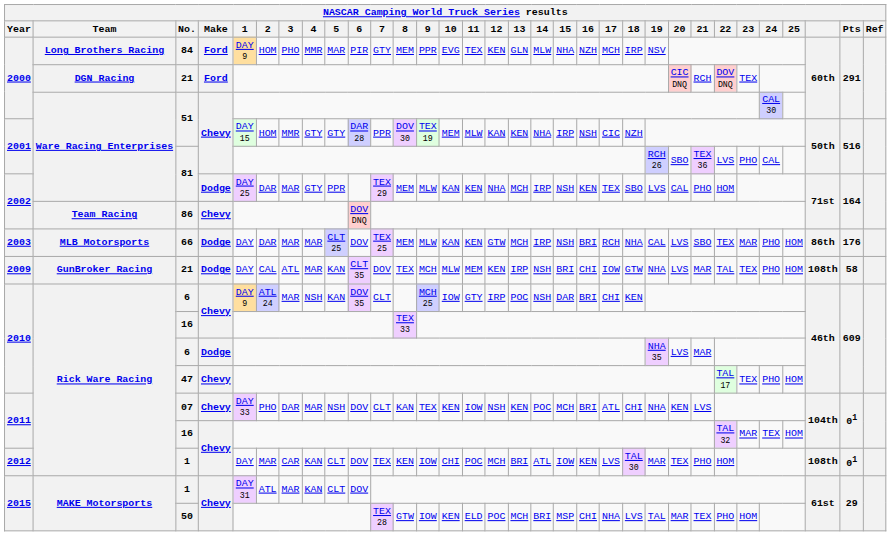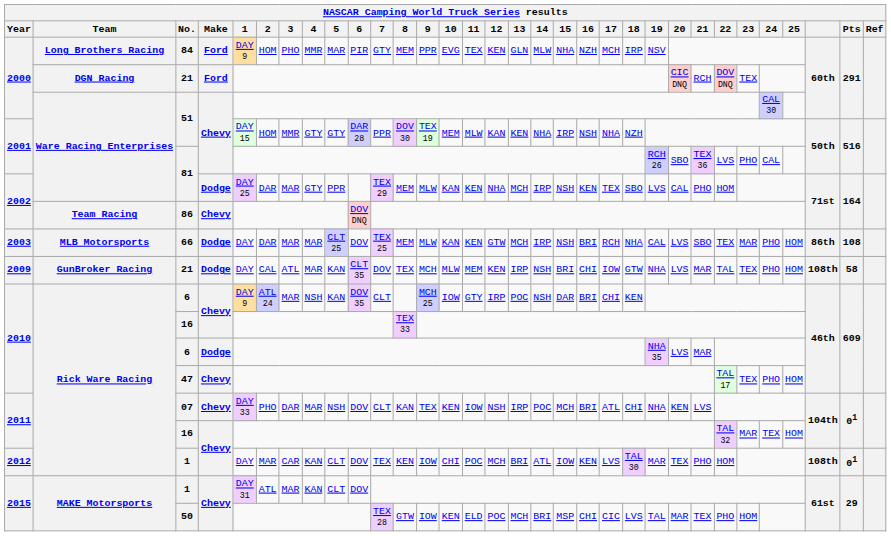 <table class="wikitable" style="text-align:center; font-size:75%">
 <tr>
 <th colspan=45><a href='#'>NASCAR Camping World Truck Series</a> results</th>
 </tr>
 <tr>
 <th>Year</th>
 <th>Team</th>
 <th>No.</th>
 <th>Make</th>
 <th>1</th>
 <th>2</th>
 <th>3</th>
 <th>4</th>
 <th>5</th>
 <th>6</th>
 <th>7</th>
 <th>8</th>
 <th>9</th>
 <th>10</th>
 <th>11</th>
 <th>12</th>
 <th>13</th>
 <th>14</th>
 <th>15</th>
 <th>16</th>
 <th>17</th>
 <th>18</th>
 <th>19</th>
 <th>20</th>
 <th>21</th>
 <th>22</th>
 <th>23</th>
 <th>24</th>
 <th>25</th>
 <th></th>
 <th>Pts</th>
 <th>Ref</th>
 </tr>
 <tr>
 <th rowspan=3><a href='#'>2000</a></th>
 <th><a href='#'>Long Brothers Racing</a></th>
 <th>84</th>
 <th><a href='#'>Ford</a></th>
 <td style="background:#FFDF9F;"><a href='#'>DAY</a><br><small>9</small></td>
 <td><a href='#'>HOM</a></td>
 <td><a href='#'>PHO</a></td>
 <td><a href='#'>MMR</a></td>
 <td><a href='#'>MAR</a></td>
 <td><a href='#'>PIR</a></td>
 <td><a href='#'>GTY</a></td>
 <td><a href='#'>MEM</a></td>
 <td><a href='#'>PPR</a></td>
 <td><a href='#'>EVG</a></td>
 <td><a href='#'>TEX</a></td>
 <td><a href='#'>KEN</a></td>
 <td><a href='#'>GLN</a></td>
 <td><a href='#'>MLW</a></td>
 <td><a href='#'>NHA</a></td>
 <td><a href='#'>NZH</a></td>
 <td><a href='#'>MCH</a></td>
 <td><a href='#'>IRP</a></td>
 <td><a href='#'>NSV</a></td>
 <td colspan=6></td>
 <th rowspan=3>60th</th>
 <th rowspan=3>291</th>
 <th rowspan=3></th>
 </tr>
 <tr>
 <th><a href='#'>DGN Racing</a></th>
 <th>21</th>
 <th><a href='#'>Ford</a></th>
 <td colspan=19></td>
 <td style="background:#FFCFCF;"><a href='#'>CIC</a><br><small>DNQ</small></td>
 <td><a href='#'>RCH</a></td>
 <td style="background:#FFCFCF;"><a href='#'>DOV</a><br><small>DNQ</small></td>
 <td><a href='#'>TEX</a></td>
 <td colspan=2></td>
 </tr>
 <tr>
 <th rowspan=4><a href='#'>Ware Racing Enterprises</a></th>
 <th rowspan=2>51</th>
 <th rowspan=3><a href='#'>Chevy</a></th>
 <td colspan=23></td>
 <td style="background:#CFCFFF;"><a href='#'>CAL</a><br><small>30</small></td>
 <td></td>
 </tr>
 <tr>
 <th rowspan=2><a href='#'>2001</a></th>
 <td style="background:#DFFFDF;"><a href='#'>DAY</a><br><small>15</small></td>
 <td><a href='#'>HOM</a></td>
 <td><a href='#'>MMR</a></td>
 <td><a href='#'>GTY</a></td>
 <td><a href='#'>GTY</a></td>
 <td style="background:#CFCFFF;"><a href='#'>DAR</a><br><small>28</small></td>
 <td><a href='#'>PPR</a></td>
 <td style="background:#EFCFFF;"><a href='#'>DOV</a><br><small>30</small></td>
 <td style="background:#DFFFDF;"><a href='#'>TEX</a><br><small>19</small></td>
 <td><a href='#'>MEM</a></td>
 <td><a href='#'>MLW</a></td>
 <td><a href='#'>KAN</a></td>
 <td><a href='#'>KEN</a></td>
 <td><a href='#'>NHA</a></td>
 <td><a href='#'>IRP</a></td>
 <td><a href='#'>NSH</a></td>
-<td><a href='#'>CIC</a></td>
+<td><a href='#'>NHA</a></td>
 <td><a href='#'>NZH</a></td>
 <td colspan=7></td>
 <th rowspan=2>50th</th>
 <th rowspan=2>516</th>
 <th rowspan=2></th>
 </tr>
 <tr>
 <th rowspan=2>81</th>
 <td colspan=18></td>
 <td style="background:#CFCFFF;"><a href='#'>RCH</a><br><small>26</small></td>
 <td><a href='#'>SBO</a></td>
 <td style="background:#EFCFFF;"><a href='#'>TEX</a><br><small>36</small></td>
 <td><a href='#'>LVS</a></td>
 <td><a href='#'>PHO</a></td>
 <td><a href='#'>CAL</a></td>
 <td></td>
 </tr>
 <tr>
 <th rowspan=2><a href='#'>2002</a></th>
 <th><a href='#'>Dodge</a></th>
 <td style="background:#EFCFFF;"><a href='#'>DAY</a><br><small>25</small></td>
 <td><a href='#'>DAR</a></td>
 <td><a href='#'>MAR</a></td>
 <td><a href='#'>GTY</a></td>
 <td><a href='#'>PPR</a></td>
 <td></td>
 <td style="background:#EFCFFF;"><a href='#'>TEX</a><br><small>29</small></td>
 <td><a href='#'>MEM</a></td>
 <td><a href='#'>MLW</a></td>
 <td><a href='#'>KAN</a></td>
 <td><a href='#'>KEN</a></td>
 <td><a href='#'>NHA</a></td>
 <td><a href='#'>MCH</a></td>
 <td><a href='#'>IRP</a></td>
 <td><a href='#'>NSH</a></td>
 <td><a href='#'>KEN</a></td>
 <td><a href='#'>TEX</a></td>
 <td><a href='#'>SBO</a></td>
 <td><a href='#'>LVS</a></td>
 <td><a href='#'>CAL</a></td>
 <td><a href='#'>PHO</a></td>
 <td><a href='#'>HOM</a></td>
 <td colspan=3></td>
 <th rowspan=2>71st</th>
 <th rowspan=2>164</th>
 <th rowspan=2></th>
 </tr>
 <tr>
 <th><a href='#'>Team Racing</a></th>
 <th>86</th>
 <th><a href='#'>Chevy</a></th>
 <td colspan=5></td>
 <td style="background:#FFCFCF;"><a href='#'>DOV</a><br><small>DNQ</small></td>
 <td colspan=19></td>
 </tr>
 <tr>
 <th><a href='#'>2003</a></th>
 <th><a href='#'>MLB Motorsports</a></th>
 <th>66</th>
 <th><a href='#'>Dodge</a></th>
 <td><a href='#'>DAY</a></td>
 <td><a href='#'>DAR</a></td>
 <td><a href='#'>MAR</a></td>
 <td><a href='#'>MAR</a></td>
 <td style="background:#CFCFFF;"><a href='#'>CLT</a><br><small>25</small></td>
 <td><a href='#'>DOV</a></td>
 <td style="background:#EFCFFF;"><a href='#'>TEX</a><br><small>25</small></td>
 <td><a href='#'>MEM</a></td>
 <td><a href='#'>MLW</a></td>
 <td><a href='#'>KAN</a></td>
 <td><a href='#'>KEN</a></td>
 <td><a href='#'>GTW</a></td>
 <td><a href='#'>MCH</a></td>
 <td><a href='#'>IRP</a></td>
 <td><a href='#'>NSH</a></td>
 <td><a href='#'>BRI</a></td>
 <td><a href='#'>RCH</a></td>
 <td><a href='#'>NHA</a></td>
 <td><a href='#'>CAL</a></td>
 <td><a href='#'>LVS</a></td>
 <td><a href='#'>SBO</a></td>
 <td><a href='#'>TEX</a></td>
 <td><a href='#'>MAR</a></td>
 <td><a href='#'>PHO</a></td>
 <td><a href='#'>HOM</a></td>
 <th>86th</th>
-<th>176</th>
+<th>108</th>
 <th></th>
 </tr>
 <tr>
 <th><a href='#'>2009</a></th>
 <th><a href='#'>GunBroker Racing</a></th>
 <th>21</th>
 <th><a href='#'>Dodge</a></th>
 <td><a href='#'>DAY</a></td>
 <td><a href='#'>CAL</a></td>
 <td><a href='#'>ATL</a></td>
 <td><a href='#'>MAR</a></td>
 <td><a href='#'>KAN</a></td>
 <td style="background:#EFCFFF;"><a href='#'>CLT</a><br><small>35</small></td>
 <td><a href='#'>DOV</a></td>
 <td><a href='#'>TEX</a></td>
 <td><a href='#'>MCH</a></td>
 <td><a href='#'>MLW</a></td>
 <td><a href='#'>MEM</a></td>
 <td><a href='#'>KEN</a></td>
 <td><a href='#'>IRP</a></td>
 <td><a href='#'>NSH</a></td>
 <td><a href='#'>BRI</a></td>
 <td><a href='#'>CHI</a></td>
 <td><a href='#'>IOW</a></td>
 <td><a href='#'>GTW</a></td>
 <td><a href='#'>NHA</a></td>
 <td><a href='#'>LVS</a></td>
 <td><a href='#'>MAR</a></td>
 <td><a href='#'>TAL</a></td>
 <td><a href='#'>TEX</a></td>
 <td><a href='#'>PHO</a></td>
 <td><a href='#'>HOM</a></td>
 <th>108th</th>
 <th>58</th>
 <th></th>
 </tr>
 <tr>
 <th rowspan=4><a href='#'>2010</a></th>
 <th rowspan=7><a href='#'>Rick Ware Racing</a></th>
 <th>6</th>
 <th rowspan=2><a href='#'>Chevy</a></th>
 <td style="background:#FFDF9F;"><a href='#'>DAY</a><br><small>9</small></td>
 <td style="background:#CFCFFF;"><a href='#'>ATL</a><br><small>24</small></td>
 <td><a href='#'>MAR</a></td>
 <td><a href='#'>NSH</a></td>
 <td><a href='#'>KAN</a></td>
 <td style="background:#EFCFFF;"><a href='#'>DOV</a><br><small>35</small></td>
 <td><a href='#'>CLT</a></td>
 <td></td>
 <td style="background:#CFCFFF;"><a href='#'>MCH</a><br><small>25</small></td>
 <td><a href='#'>IOW</a></td>
 <td><a href='#'>GTY</a></td>
 <td><a href='#'>IRP</a></td>
 <td><a href='#'>POC</a></td>
 <td><a href='#'>NSH</a></td>
 <td><a href='#'>DAR</a></td>
 <td><a href='#'>BRI</a></td>
 <td><a href='#'>CHI</a></td>
 <td><a href='#'>KEN</a></td>
 <td colspan=7></td>
 <th rowspan=4>46th</th>
 <th rowspan=4>609</th>
 <th rowspan=4></th>
 </tr>
 <tr>
 <th>16</th>
 <td colspan=7></td>
 <td style="background:#EFCFFF;"><a href='#'>TEX</a><br><small>33</small></td>
 <td colspan=17></td>
 </tr>
 <tr>
 <th>6</th>
 <th><a href='#'>Dodge</a></th>
 <td colspan=18></td>
 <td style="background:#EFCFFF;"><a href='#'>NHA</a><br><small>35</small></td>
 <td><a href='#'>LVS</a></td>
 <td><a href='#'>MAR</a></td>
 <td colspan=4></td>
 </tr>
 <tr>
 <th>47</th>
 <th><a href='#'>Chevy</a></th>
 <td colspan=21></td>
 <td style="background:#DFFFDF;"><a href='#'>TAL</a><br><small>17</small></td>
 <td><a href='#'>TEX</a></td>
 <td><a href='#'>PHO</a></td>
 <td><a href='#'>HOM</a></td>
 </tr>
 <tr>
 <th rowspan=2><a href='#'>2011</a></th>
 <th>07</th>
 <th><a href='#'>Chevy</a></th>
 <td style="background:#EFCFFF;"><a href='#'>DAY</a><br><small>33</small></td>
 <td><a href='#'>PHO</a></td>
 <td><a href='#'>DAR</a></td>
 <td><a href='#'>MAR</a></td>
 <td><a href='#'>NSH</a></td>
 <td><a href='#'>DOV</a></td>
 <td><a href='#'>CLT</a></td>
 <td><a href='#'>KAN</a></td>
 <td><a href='#'>TEX</a></td>
 <td><a href='#'>KEN</a></td>
 <td><a href='#'>IOW</a></td>
 <td><a href='#'>NSH</a></td>
-<td><a href='#'>KEN</a></td>
+<td><a href='#'>IRP</a></td>
 <td><a href='#'>POC</a></td>
 <td><a href='#'>MCH</a></td>
 <td><a href='#'>BRI</a></td>
 <td><a href='#'>ATL</a></td>
 <td><a href='#'>CHI</a></td>
 <td><a href='#'>NHA</a></td>
 <td><a href='#'>KEN</a></td>
 <td><a href='#'>LVS</a></td>
 <td colspan=4></td>
 <th rowspan=2>104th</th>
 <th rowspan=2>0<sup>1</sup></th>
 <th rowspan=2></th>
 </tr>
 <tr>
 <th>16</th>
 <th rowspan=2><a href='#'>Chevy</a></th>
 <td colspan=21></td>
 <td style="background:#EFCFFF;"><a href='#'>TAL</a><br><small>32</small></td>
 <td><a href='#'>MAR</a></td>
 <td><a href='#'>TEX</a></td>
 <td><a href='#'>HOM</a></td>
 </tr>
 <tr>
 <th><a href='#'>2012</a></th>
 <th>1</th>
 <td><a href='#'>DAY</a></td>
 <td><a href='#'>MAR</a></td>
 <td><a href='#'>CAR</a></td>
 <td><a href='#'>KAN</a></td>
 <td><a href='#'>CLT</a></td>
 <td><a href='#'>DOV</a></td>
 <td><a href='#'>TEX</a></td>
 <td><a href='#'>KEN</a></td>
 <td><a href='#'>IOW</a></td>
 <td><a href='#'>CHI</a></td>
 <td><a href='#'>POC</a></td>
 <td><a href='#'>MCH</a></td>
 <td><a href='#'>BRI</a></td>
 <td><a href='#'>ATL</a></td>
 <td><a href='#'>IOW</a></td>
 <td><a href='#'>KEN</a></td>
 <td><a href='#'>LVS</a></td>
 <td style="background:#EFCFFF;"><a href='#'>TAL</a><br><small>30</small></td>
 <td><a href='#'>MAR</a></td>
 <td><a href='#'>TEX</a></td>
 <td><a href='#'>PHO</a></td>
 <td><a href='#'>HOM</a></td>
 <td colspan=3></td>
 <th>108th</th>
 <th>0<sup>1</sup></th>
 <th></th>
 </tr>
 <tr>
 <th rowspan=2><a href='#'>2015</a></th>
 <th rowspan=2><a href='#'>MAKE Motorsports</a></th>
 <th>1</th>
 <th rowspan=2><a href='#'>Chevy</a></th>
 <td style="background:#EFCFFF;"><a href='#'>DAY</a><br><small>31</small></td>
 <td><a href='#'>ATL</a></td>
 <td><a href='#'>MAR</a></td>
 <td><a href='#'>KAN</a></td>
 <td><a href='#'>CLT</a></td>
 <td><a href='#'>DOV</a></td>
 <td colspan=19></td>
 <th rowspan=2>61st</th>
 <th rowspan=2>29</th>
 <th rowspan=2></th>
 </tr>
 <tr>
 <th>50</th>
 <td colspan=6></td>
 <td style="background:#EFCFFF;"><a href='#'>TEX</a><br><small>28</small></td>
 <td><a href='#'>GTW</a></td>
 <td><a href='#'>IOW</a></td>
 <td><a href='#'>KEN</a></td>
 <td><a href='#'>ELD</a></td>
 <td><a href='#'>POC</a></td>
 <td><a href='#'>MCH</a></td>
 <td><a href='#'>BRI</a></td>
 <td><a href='#'>MSP</a></td>
 <td><a href='#'>CHI</a></td>
-<td><a href='#'>NHA</a></td>
+<td><a href='#'>CIC</a></td>
 <td><a href='#'>LVS</a></td>
 <td><a href='#'>TAL</a></td>
 <td><a href='#'>MAR</a></td>
 <td><a href='#'>TEX</a></td>
 <td><a href='#'>PHO</a></td>
 <td><a href='#'>HOM</a></td>
 <td colspan=2></td>
 </tr>
 </table>
